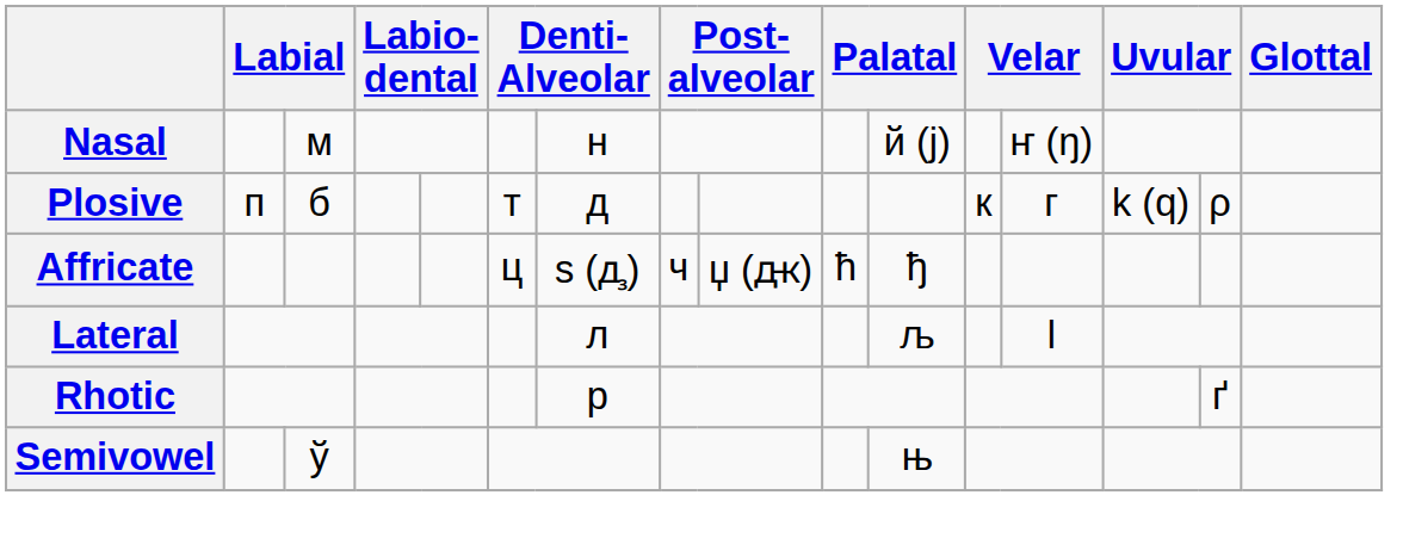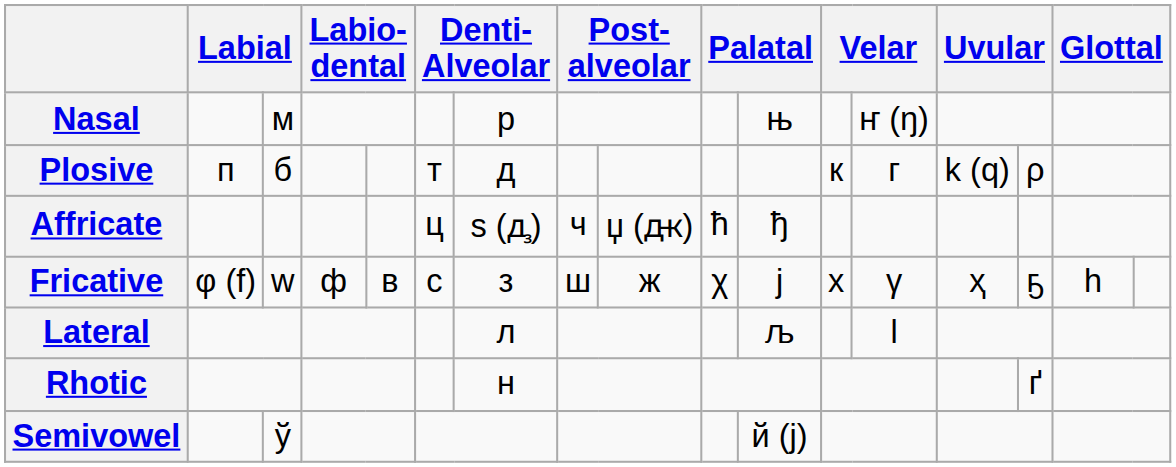 <table class="wikitable">
 <tr>
 <th></th>
 <th colspan=2><a href='#'>Labial</a></th>
 <th colspan=2><a href='#'>Labio-<br>dental</a></th>
 <th colspan=2><a href='#'>Denti-<br>Alveolar</a></th>
 <th colspan=2><a href='#'>Post-<br>alveolar</a></th>
 <th colspan=2><a href='#'>Palatal</a></th>
 <th colspan=2><a href='#'>Velar</a></th>
 <th colspan=2><a href='#'>Uvular</a></th>
 <th colspan=2><a href='#'>Glottal</a></th>
 </tr>
 <tr align=center>
 <th><a href='#'>Nasal</a></th>
 <td></td>
 <td>м</td>
 <td colspan=2></td>
 <td></td>
-<td>н</td>
+<td>р</td>
 <td colspan=2></td>
 <td></td>
-<td>й (j)</td>
+<td>њ</td>
 <td></td>
 <td>ҥ (ŋ)</td>
 <td colspan=2></td>
 <td colspan=2></td>
 </tr>
 <tr align=center>
 <th><a href='#'>Plosive</a></th>
 <td>п</td>
 <td>б</td>
 <td></td>
 <td></td>
 <td>т</td>
 <td>д</td>
 <td></td>
 <td></td>
 <td></td>
 <td></td>
 <td>к</td>
 <td>г</td>
 <td>k (q)</td>
 <td>ρ</td>
 <td colspan=2></td>
 </tr>
 <tr align=center>
 <th><a href='#'>Affricate</a></th>
 <td></td>
 <td></td>
 <td></td>
 <td></td>
 <td>ц</td>
 <td>ѕ (ꚉ)</td>
 <td>ч</td>
 <td>џ (ԫ)</td>
 <td>ћ</td>
 <td>ђ</td>
 <td></td>
 <td></td>
 <td></td>
 <td></td>
 <td colspan=2></td>
 </tr>
 <tr align=center>
+<th><a href='#'>Fricative</a></th>
+<td>φ (f)</td>
+<td>w</td>
+<td>ф</td>
+<td>в</td>
+<td>с</td>
+<td>з</td>
+<td>ш</td>
+<td>ж</td>
+<td>χ</td>
+<td>j</td>
+<td>х</td>
+<td>γ</td>
+<td>ҳ</td>
+<td>ҕ</td>
+<td>һ</td>
+<td></td>
+</tr>
+<tr align=center>
 <th><a href='#'>Lateral</a></th>
 <td colspan=2></td>
 <td colspan=2></td>
 <td></td>
 <td>л</td>
 <td colspan=2></td>
 <td></td>
 <td>љ</td>
 <td></td>
 <td>l</td>
 <td colspan=2></td>
 <td colspan=2></td>
 </tr>
 <tr align=center>
 <th><a href='#'>Rhotic</a></th>
 <td colspan=2></td>
 <td colspan=2></td>
 <td></td>
-<td>р</td>
+<td>н</td>
 <td colspan=2></td>
 <td colspan=2></td>
 <td colspan=2></td>
 <td></td>
 <td>ґ</td>
 <td colspan=2></td>
 </tr>
 <tr align=center>
 <th><a href='#'>Semivowel</a></th>
 <td></td>
 <td>ў</td>
 <td colspan=2></td>
 <td colspan=2></td>
 <td colspan=2></td>
 <td></td>
-<td>њ</td>
+<td>й (j)</td>
 <td colspan=2></td>
 <td colspan=2></td>
 <td colspan=2></td>
 </tr>
 </table>
